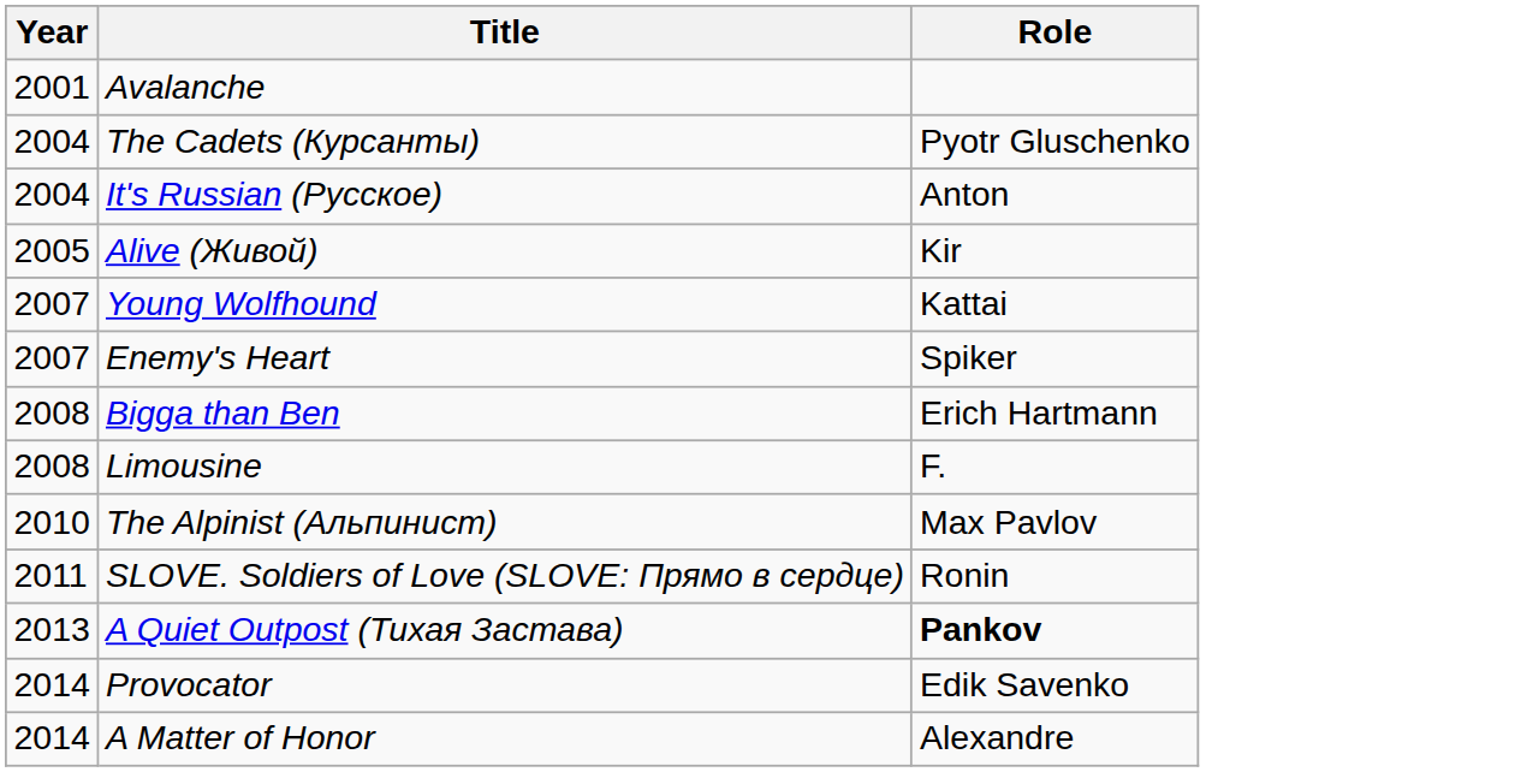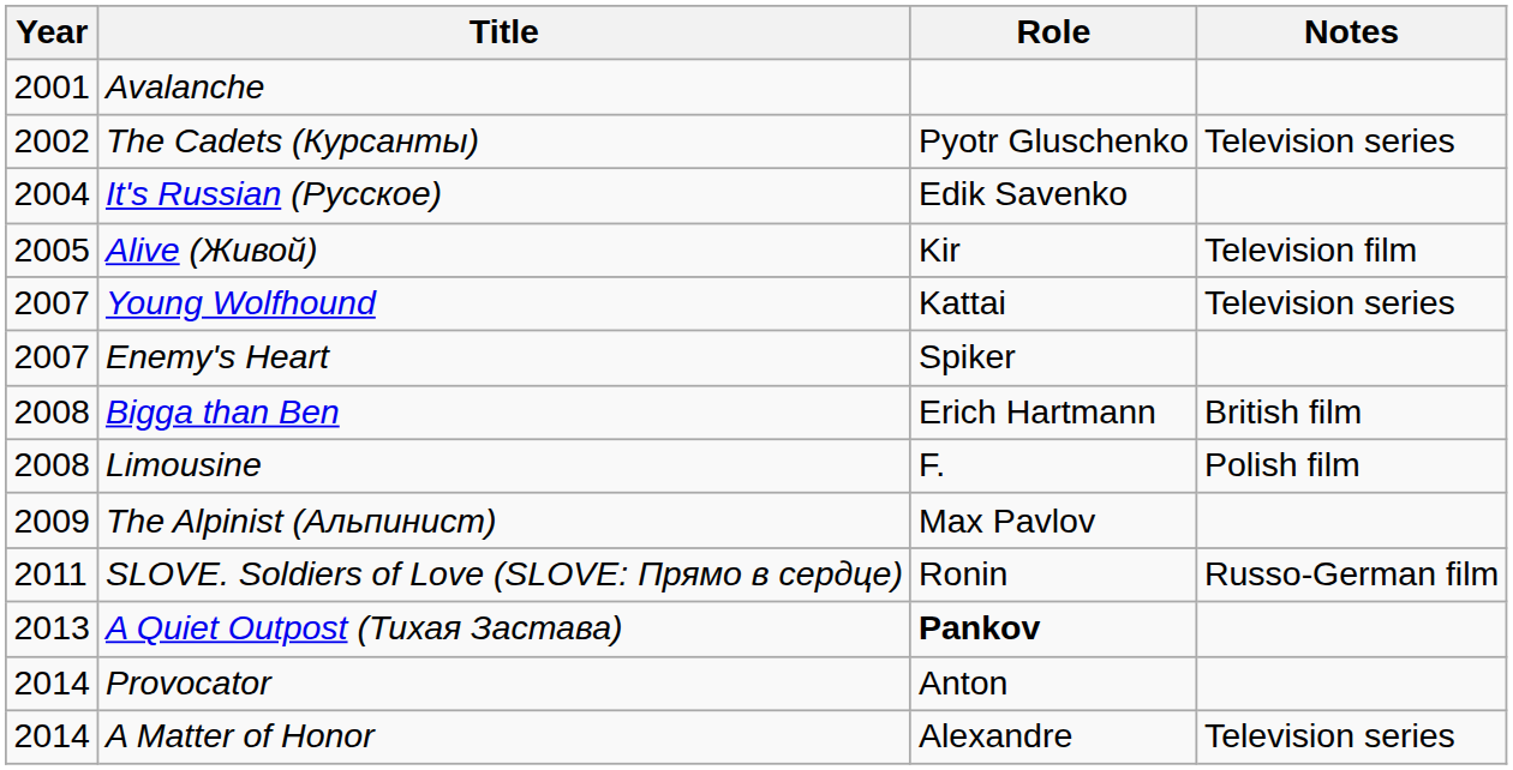 <table class="wikitable sortable">
 <tr>
 <th>Year</th>
 <th>Title</th>
 <th>Role</th>
+<th class="unsortable">Notes</th>
 </tr>
 <tr>
 <td>2001</td>
 <td><em>Avalanche</em></td>
 <td></td>
+<td></td>
 </tr>
 <tr>
-<td>2004</td>
+<td>2002</td>
 <td><em>The Cadets (Курсанты)</em></td>
 <td>Pyotr Gluschenko</td>
+<td>Television series</td>
 </tr>
 <tr>
 <td>2004</td>
 <td><em><a href='#'>It's Russian</a> (Русское)</em></td>
-<td>Anton</td>
+<td>Edik Savenko</td>
+<td></td>
 </tr>
 <tr>
 <td>2005</td>
 <td><em><a href='#'>Alive</a> (Живой)</em></td>
 <td>Kir</td>
+<td>Television film</td>
 </tr>
 <tr>
 <td>2007</td>
 <td><em><a href='#'>Young Wolfhound</a></em></td>
 <td>Kattai</td>
+<td>Television series</td>
 </tr>
 <tr>
 <td>2007</td>
 <td><em>Enemy's Heart</em></td>
 <td>Spiker</td>
+<td></td>
 </tr>
 <tr>
 <td>2008</td>
 <td><em><a href='#'>Bigga than Ben</a></em></td>
 <td>Erich Hartmann</td>
+<td>British film</td>
 </tr>
 <tr>
 <td>2008</td>
 <td><em>Limousine</em></td>
 <td>F.</td>
+<td>Polish film</td>
 </tr>
 <tr>
-<td>2010</td>
+<td>2009</td>
 <td><em>The Alpinist (Альпинист)</em></td>
 <td>Max Pavlov</td>
+<td></td>
 </tr>
 <tr>
 <td>2011</td>
 <td><em>SLOVE. Soldiers of Love (SLOVE: Прямо в сердце)</em></td>
 <td>Ronin</td>
+<td>Russo-German film</td>
 </tr>
 <tr>
 <td>2013</td>
 <td><em><a href='#'>A Quiet Outpost</a> (Тихая Застава)</em></td>
 <td><strong>Pankov</strong></td>
+<td></td>
 </tr>
 <tr>
 <td>2014</td>
 <td><em>Provocator</em></td>
-<td>Edik Savenko</td>
+<td>Anton</td>
+<td></td>
 </tr>
 <tr>
 <td>2014</td>
 <td><em>A Matter of Honor</em></td>
 <td>Alexandre</td>
+<td>Television series</td>
 </tr>
 </table>
